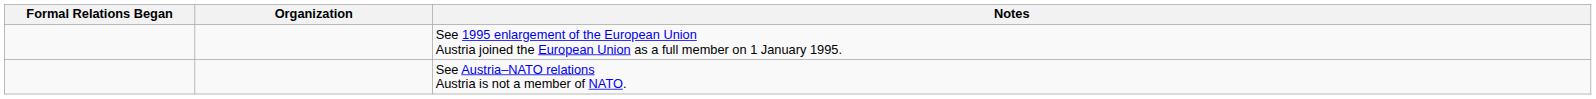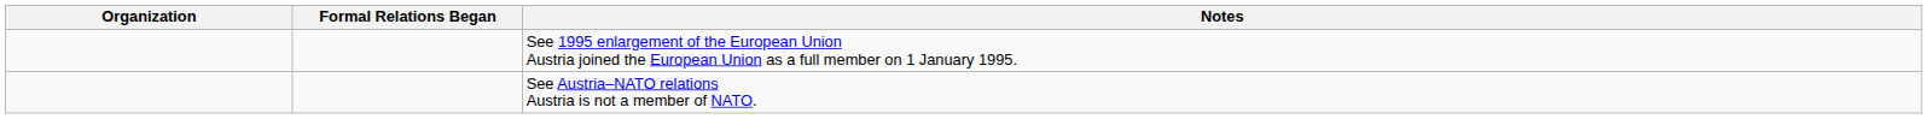 <table class="wikitable sortable" border="1" style="width:100%; margin:auto;">
 <tr>
+<th width="15%">Organization</th>
 <th width="12%">Formal Relations Began</th>
-<th width="15%">Organization</th>
 <th>Notes</th>
 </tr>
 <tr -valign="top">
 <td></td>
 <td></td>
 <td>See <a href='#'>1995 enlargement of the European Union</a><br>Austria joined the <a href='#'>European Union</a> as a full member on 1 January 1995.</td>
 </tr>
 <tr -valign="top">
 <td></td>
 <td></td>
 <td>See <a href='#'>Austria–NATO relations</a><br>Austria is not a member of <a href='#'>NATO</a>.</td>
 </tr>
 </table>
